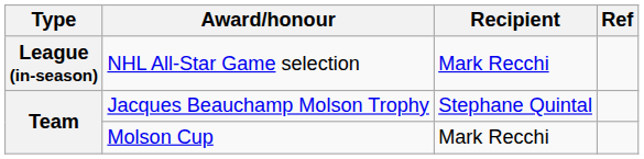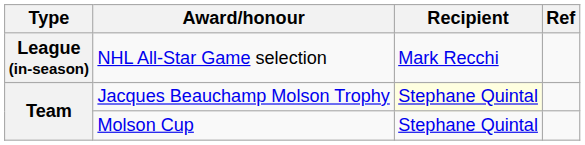 <table class="wikitable">
 <tr>
 <th scope="col">Type</th>
 <th scope="col">Award/honour</th>
 <th scope="col">Recipient</th>
 <th scope="col">Ref</th>
 </tr>
 <tr>
 <th scope="row">League<br><small>(in-season)</small></th>
 <td><a href='#'>NHL All-Star Game</a> selection</td>
 <td><a href='#'>Mark Recchi</a></td>
 <td></td>
 </tr>
 <tr>
 <th scope="row" rowspan="2">Team</th>
 <td><a href='#'>Jacques Beauchamp Molson Trophy</a></td>
-<td><a href='#'>Stephane Quintal</a></td>
+<td style="background: lightyellow;"><a href='#'>Stephane Quintal</a></td>
 <td></td>
 </tr>
 <tr>
 <td><a href='#'>Molson Cup</a></td>
-<td>Mark Recchi</td>
+<td><a href='#'>Stephane Quintal</a></td>
 <td></td>
 </tr>
 </table>
